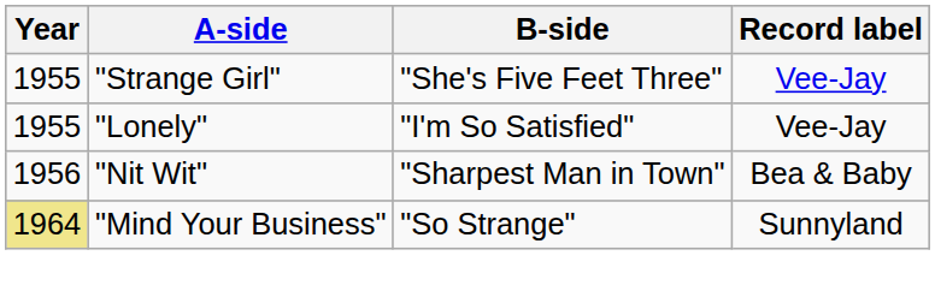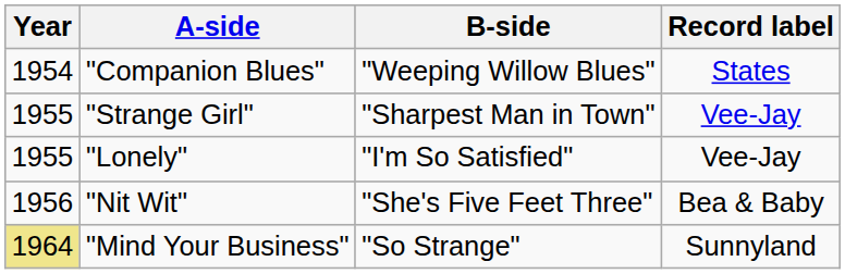 <table class="wikitable" style="text-align:center;">
 <tr>
 <th>Year</th>
 <th><a href='#'>A-side</a></th>
 <th>B-side</th>
 <th>Record label</th>
 </tr>
 <tr>
+<td>1954</td>
+<td style="text-align:left;">"Companion Blues"</td>
+<td style="text-align:left;">"Weeping Willow Blues"</td>
+<td><a href='#'>States</a></td>
+</tr>
+<tr>
 <td>1955</td>
 <td style="text-align:left;">"Strange Girl"</td>
-<td style="text-align:left;">"She's Five Feet Three"</td>
+<td style="text-align:left;">"Sharpest Man in Town"</td>
 <td><a href='#'>Vee-Jay</a></td>
 </tr>
 <tr>
 <td>1955</td>
 <td style="text-align:left;">"Lonely"</td>
 <td style="text-align:left;">"I'm So Satisfied"</td>
 <td>Vee-Jay</td>
 </tr>
 <tr>
 <td>1956</td>
 <td style="text-align:left;">"Nit Wit"</td>
-<td style="text-align:left;">"Sharpest Man in Town"</td>
+<td style="text-align:left;">"She's Five Feet Three"</td>
 <td>Bea & Baby</td>
 </tr>
 <tr>
 <td style="background: khaki;">1964</td>
 <td style="text-align:left;">"Mind Your Business"</td>
 <td style="text-align:left;">"So Strange"</td>
 <td>Sunnyland</td>
 </tr>
 </table>
